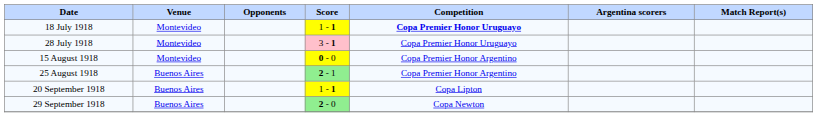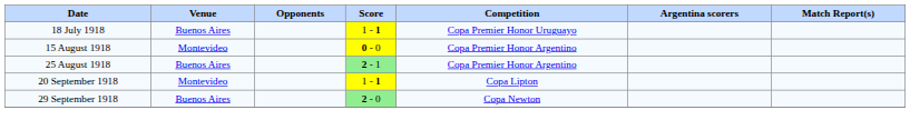 <table border=1 style="border-collapse:collapse; font-size:90%;" cellpadding=3 cellspacing=0 width=100%>
 <tr bgcolor=#C1D8FF align=center>
 <th>Date</th>
 <th>Venue</th>
 <th>Opponents</th>
 <th>Score</th>
 <th>Competition</th>
 <th>Argentina scorers</th>
 <th>Match Report(s)</th>
 </tr>
 <tr align=center bgcolor=#F5FAFF>
 <td>18 July 1918</td>
-<td><a href='#'>Montevideo</a></td>
+<td><a href='#'>Buenos Aires</a></td>
 <td></td>
 <td bgcolor="yellow">1 - <strong>1</strong></td>
-<td><strong><a href='#'>Copa Premier Honor Uruguayo</a></strong></td>
-<td></td>
-<td></td>
-</tr>
-<tr align=center bgcolor=#F5FAFF>
-<td>28 July 1918</td>
-<td><a href='#'>Montevideo</a></td>
-<td></td>
-<td bgcolor="pink">3 - <strong>1</strong></td>
 <td><a href='#'>Copa Premier Honor Uruguayo</a></td>
 <td></td>
 <td></td>
 </tr>
 <tr align=center bgcolor=#F5FAFF>
 <td>15 August 1918</td>
 <td><a href='#'>Montevideo</a></td>
 <td></td>
 <td bgcolor="yellow"><strong>0</strong> - 0</td>
 <td><a href='#'>Copa Premier Honor Argentino</a></td>
 <td></td>
 <td></td>
 </tr>
 <tr align=center bgcolor=#F5FAFF>
 <td>25 August 1918</td>
 <td><a href='#'>Buenos Aires</a></td>
 <td></td>
 <td bgcolor="lightgreen"><strong>2</strong> - 1</td>
 <td><a href='#'>Copa Premier Honor Argentino</a></td>
 <td></td>
 <td></td>
 </tr>
 <tr align=center bgcolor=#F5FAFF>
 <td>20 September 1918</td>
-<td><a href='#'>Buenos Aires</a></td>
+<td><a href='#'>Montevideo</a></td>
 <td></td>
 <td bgcolor="yellow">1 - <strong>1</strong></td>
 <td><a href='#'>Copa Lipton</a></td>
 <td></td>
 <td></td>
 </tr>
 <tr align=center bgcolor=#F5FAFF>
 <td>29 September 1918</td>
 <td><a href='#'>Buenos Aires</a></td>
 <td></td>
 <td bgcolor="lightgreen"><strong>2</strong> - 0</td>
 <td><a href='#'>Copa Newton</a></td>
 <td></td>
 <td></td>
 </tr>
 <tr>
 </tr>
 </table>
